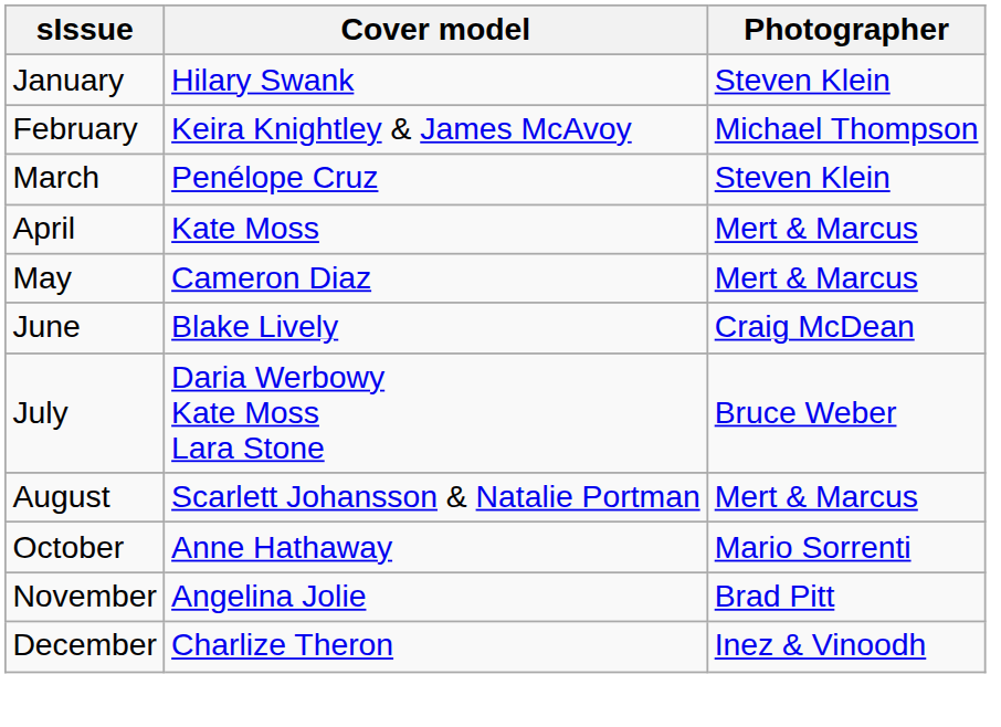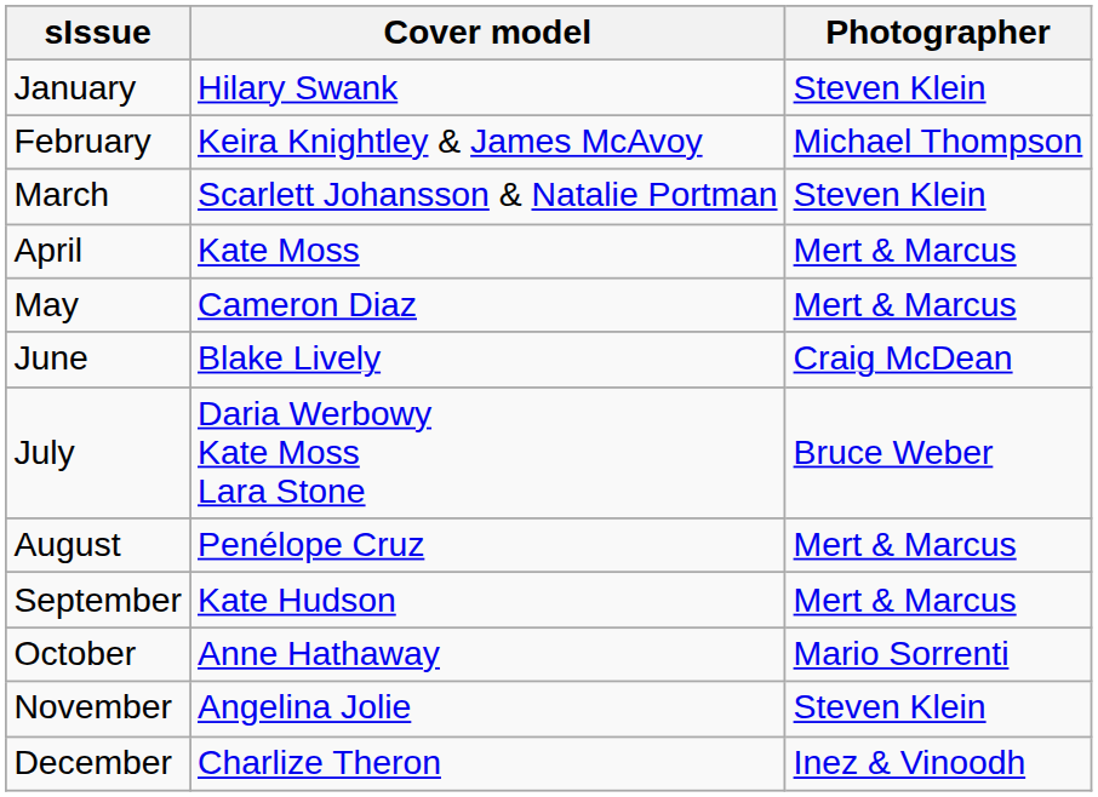 <table class="sortable wikitable">
 <tr>
 <th>sIssue</th>
 <th>Cover model</th>
 <th>Photographer</th>
 </tr>
 <tr>
 <td>January</td>
 <td><a href='#'>Hilary Swank</a></td>
 <td><a href='#'>Steven Klein</a></td>
 </tr>
 <tr>
 <td>February</td>
 <td><a href='#'>Keira Knightley</a> & <a href='#'>James McAvoy</a></td>
 <td><a href='#'>Michael Thompson</a></td>
 </tr>
 <tr>
 <td>March</td>
-<td><a href='#'>Penélope Cruz</a></td>
+<td><a href='#'>Scarlett Johansson</a> & <a href='#'>Natalie Portman</a></td>
 <td><a href='#'>Steven Klein</a></td>
 </tr>
 <tr>
 <td>April</td>
 <td><a href='#'>Kate Moss</a></td>
 <td><a href='#'>Mert & Marcus</a></td>
 </tr>
 <tr>
 <td>May</td>
 <td><a href='#'>Cameron Diaz</a></td>
 <td><a href='#'>Mert & Marcus</a></td>
 </tr>
 <tr>
 <td>June</td>
 <td><a href='#'>Blake Lively</a></td>
 <td><a href='#'>Craig McDean</a></td>
 </tr>
 <tr>
 <td>July</td>
 <td><a href='#'>Daria Werbowy</a><br><a href='#'>Kate Moss</a><br><a href='#'>Lara Stone</a></td>
 <td><a href='#'>Bruce Weber</a></td>
 </tr>
 <tr>
 <td>August</td>
-<td><a href='#'>Scarlett Johansson</a> & <a href='#'>Natalie Portman</a></td>
+<td><a href='#'>Penélope Cruz</a></td>
+<td><a href='#'>Mert & Marcus</a></td>
+</tr>
+<tr>
+<td>September</td>
+<td><a href='#'>Kate Hudson</a></td>
 <td><a href='#'>Mert & Marcus</a></td>
 </tr>
 <tr>
 <td>October</td>
 <td><a href='#'>Anne Hathaway</a></td>
 <td><a href='#'>Mario Sorrenti</a></td>
 </tr>
 <tr>
 <td>November</td>
 <td><a href='#'>Angelina Jolie</a></td>
-<td><a href='#'>Brad Pitt</a></td>
+<td><a href='#'>Steven Klein</a></td>
 </tr>
 <tr>
 <td>December</td>
 <td><a href='#'>Charlize Theron</a></td>
 <td><a href='#'>Inez & Vinoodh</a></td>
 </tr>
 </table>
